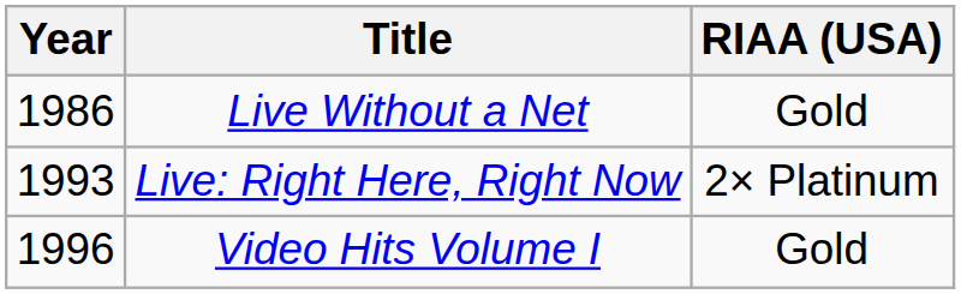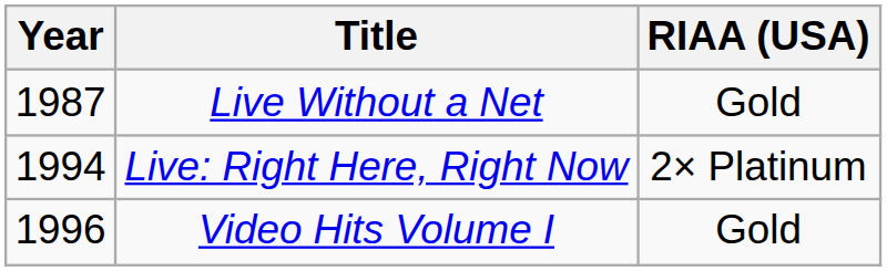 <table class="wikitable" style="text-align:center;">
 <tr>
 <th>Year</th>
 <th align=left>Title</th>
 <th>RIAA (USA)</th>
 </tr>
 <tr>
-<td>1986</td>
+<td>1987</td>
 <td><em><a href='#'>Live Without a Net</a></em></td>
 <td>Gold</td>
 </tr>
 <tr>
-<td>1993</td>
+<td>1994</td>
 <td><em><a href='#'>Live: Right Here, Right Now</a></em></td>
 <td>2× Platinum</td>
 </tr>
 <tr>
 <td>1996</td>
 <td><em><a href='#'>Video Hits Volume I</a></em></td>
 <td>Gold</td>
 </tr>
 </table>
